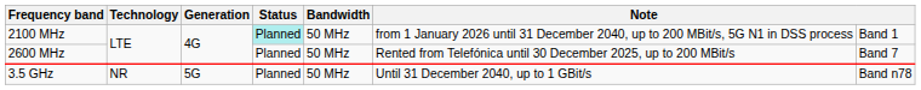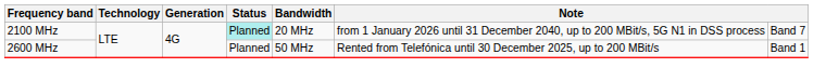 <table class="wikitable">
 <tr>
 <th scope="col">Frequency band</th>
 <th scope="col">Technology</th>
 <th scope="col">Generation</th>
 <th scope="col">Status</th>
 <th scope="col">Bandwidth</th>
 <th colspan="2">Note</th>
 </tr>
 <tr>
 <td>2100 MHz</td>
 <td rowspan="2">LTE</td>
 <td rowspan="2">4G</td>
 <td class="hintergrundfarbe3" style="background: paleturquoise;">Planned</td>
-<td>50 MHz</td>
+<td>20 MHz</td>
 <td>from 1 January 2026 until 31 December 2040, up to 200 MBit/s, 5G N1 in DSS process</td>
-<td>Band 1</td>
+<td>Band 7</td>
 </tr>
 <tr style="border-bottom:2px solid red;">
 <td>2600 MHz</td>
 <td class="hintergrundfarbe3">Planned</td>
 <td>50 MHz</td>
 <td>Rented from Telefónica until 30 December 2025, up to 200 MBit/s</td>
-<td>Band 7</td>
-</tr>
-<tr>
-<td>3.5 GHz</td>
-<td rowspan="1">NR</td>
-<td rowspan="1">5G</td>
-<td class="hintergrundfarbe3">Planned</td>
-<td>50 MHz</td>
-<td>Until 31 December 2040, up to 1 GBit/s</td>
-<td>Band n78</td>
+<td>Band 1</td>
 </tr>
 </table>
